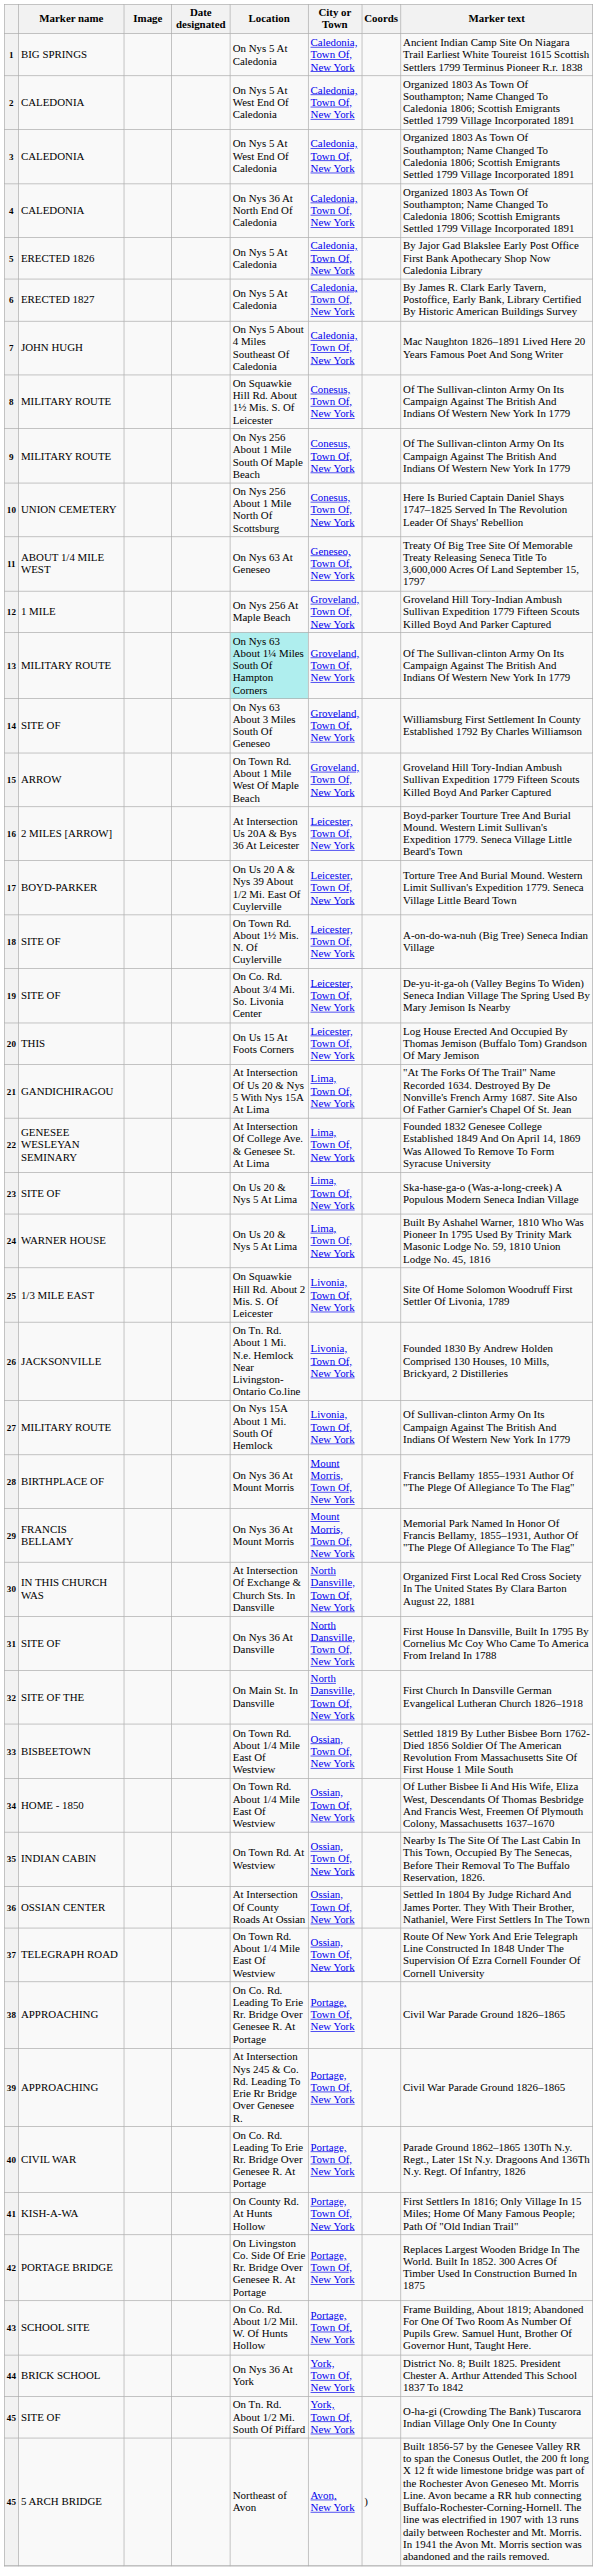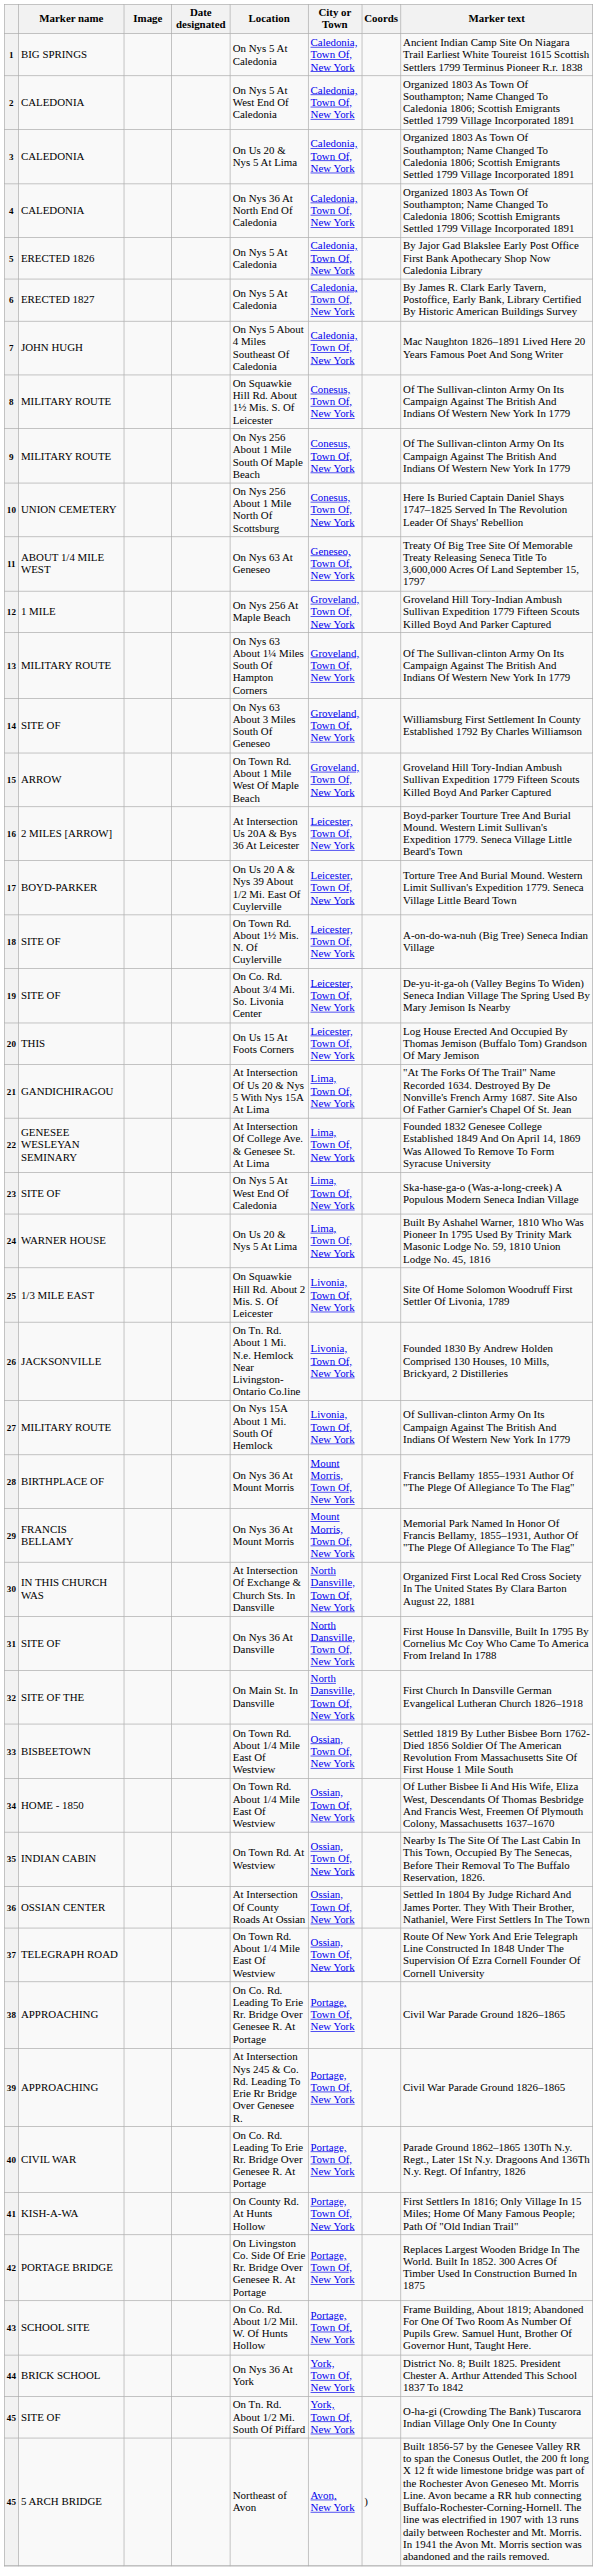 <table class="wikitable sortable" style="width:98%">
 <tr>
 <th></th>
 <th width = 18% ><strong>Marker name</strong></th>
 <th width = 8% class="unsortable" ><strong>Image</strong></th>
 <th width = 10% ><strong>Date designated</strong></th>
 <th><strong>Location</strong></th>
 <th width = 8% ><strong>City or Town</strong></th>
 <th><strong>Coords</strong></th>
 <th class="unsortable" ><strong>Marker text</strong></th>
 </tr>
 <tr ->
 <th><small>1</small></th>
 <td>BIG SPRINGS</td>
 <td></td>
 <td></td>
 <td>On Nys 5 At Caledonia</td>
 <td><a href='#'>Caledonia, Town Of, New York</a></td>
 <td></td>
 <td>Ancient Indian Camp Site On Niagara Trail Earliest White Toureist 1615 Scottish Settlers 1799 Terminus Pioneer R.r. 1838 </td>
 </tr>
 <tr ->
 <th><small>2</small></th>
 <td>CALEDONIA</td>
 <td></td>
 <td></td>
 <td>On Nys 5 At West End Of Caledonia</td>
 <td><a href='#'>Caledonia, Town Of, New York</a></td>
 <td></td>
 <td>Organized 1803 As Town Of Southampton; Name Changed To Caledonia 1806; Scottish Emigrants Settled 1799 Village Incorporated 1891</td>
 </tr>
 <tr ->
 <th><small>3</small></th>
 <td>CALEDONIA</td>
 <td></td>
 <td></td>
-<td>On Nys 5 At West End Of Caledonia</td>
+<td>On Us 20 & Nys 5 At Lima</td>
 <td><a href='#'>Caledonia, Town Of, New York</a></td>
 <td></td>
 <td>Organized 1803 As Town Of Southampton; Name Changed To Caledonia 1806; Scottish Emigrants Settled 1799 Village Incorporated 1891</td>
 </tr>
 <tr ->
 <th><small>4</small></th>
 <td>CALEDONIA</td>
 <td></td>
 <td></td>
 <td>On Nys 36 At North End Of Caledonia</td>
 <td><a href='#'>Caledonia, Town Of, New York</a></td>
 <td></td>
 <td>Organized 1803 As Town Of Southampton; Name Changed To Caledonia 1806; Scottish Emigrants Settled 1799 Village Incorporated 1891</td>
 </tr>
 <tr ->
 <th><small>5</small></th>
 <td>ERECTED 1826</td>
 <td></td>
 <td></td>
 <td>On Nys 5 At Caledonia</td>
 <td><a href='#'>Caledonia, Town Of, New York</a></td>
 <td></td>
 <td>By Jajor Gad Blakslee Early Post Office First Bank Apothecary Shop Now Caledonia Library</td>
 </tr>
 <tr ->
 <th><small>6</small></th>
 <td>ERECTED 1827</td>
 <td></td>
 <td></td>
 <td>On Nys 5 At Caledonia</td>
 <td><a href='#'>Caledonia, Town Of, New York</a></td>
 <td></td>
 <td>By James R. Clark Early Tavern, Postoffice, Early Bank, Library Certified By Historic American Buildings Survey</td>
 </tr>
 <tr ->
 <th><small>7</small></th>
 <td>JOHN HUGH</td>
 <td></td>
 <td></td>
 <td>On Nys 5 About 4 Miles Southeast Of Caledonia</td>
 <td><a href='#'>Caledonia, Town Of, New York</a></td>
 <td></td>
 <td>Mac Naughton 1826–1891 Lived Here 20 Years Famous Poet And Song Writer</td>
 </tr>
 <tr ->
 <th><small>8</small></th>
 <td>MILITARY ROUTE</td>
 <td></td>
 <td></td>
 <td>On Squawkie Hill Rd. About 1½ Mis. S. Of Leicester</td>
 <td><a href='#'>Conesus, Town Of, New York</a></td>
 <td></td>
 <td>Of The Sullivan-clinton Army On Its Campaign Against The British And Indians Of Western New York In 1779</td>
 </tr>
 <tr ->
 <th><small>9</small></th>
 <td>MILITARY ROUTE</td>
 <td></td>
 <td></td>
 <td>On Nys 256 About 1 Mile South Of Maple Beach</td>
 <td><a href='#'>Conesus, Town Of, New York</a></td>
 <td></td>
 <td>Of The Sullivan-clinton Army On Its Campaign Against The British And Indians Of Western New York In 1779</td>
 </tr>
 <tr ->
 <th><small>10</small></th>
 <td>UNION CEMETERY</td>
 <td></td>
 <td></td>
 <td>On Nys 256 About 1 Mile North Of Scottsburg</td>
 <td><a href='#'>Conesus, Town Of, New York</a></td>
 <td></td>
 <td>Here Is Buried Captain Daniel Shays 1747–1825 Served In The Revolution Leader Of Shays' Rebellion</td>
 </tr>
 <tr ->
 <th><small>11</small></th>
 <td>ABOUT 1/4 MILE WEST</td>
 <td></td>
 <td></td>
 <td>On Nys 63 At Geneseo</td>
 <td><a href='#'>Geneseo, Town Of, New York</a></td>
 <td></td>
 <td>Treaty Of Big Tree Site Of Memorable Treaty Releasing Seneca Title To 3,600,000 Acres Of Land September 15, 1797</td>
 </tr>
 <tr ->
 <th><small>12</small></th>
 <td>1 MILE</td>
 <td></td>
 <td></td>
 <td>On Nys 256 At Maple Beach</td>
 <td><a href='#'>Groveland, Town Of, New York</a></td>
 <td></td>
 <td>Groveland Hill Tory-Indian Ambush Sullivan Expedition 1779 Fifteen Scouts Killed Boyd And Parker Captured</td>
 </tr>
 <tr ->
 <th><small>13</small></th>
 <td>MILITARY ROUTE</td>
 <td></td>
 <td></td>
-<td style="background: paleturquoise;">On Nys 63 About 1¼ Miles South Of Hampton Corners</td>
+<td>On Nys 63 About 1¼ Miles South Of Hampton Corners</td>
 <td><a href='#'>Groveland, Town Of, New York</a></td>
 <td></td>
 <td>Of The Sullivan-clinton Army On Its Campaign Against The British And Indians Of Western New York In 1779</td>
 </tr>
 <tr ->
 <th><small>14</small></th>
 <td>SITE OF</td>
 <td></td>
 <td></td>
 <td>On Nys 63 About 3 Miles South Of Geneseo</td>
 <td><a href='#'>Groveland, Town Of, New York</a></td>
 <td></td>
 <td>Williamsburg First Settlement In County Established 1792 By Charles Williamson</td>
 </tr>
 <tr ->
 <th><small>15</small></th>
 <td>ARROW</td>
 <td></td>
 <td></td>
 <td>On Town Rd. About 1 Mile West Of Maple Beach</td>
 <td><a href='#'>Groveland, Town Of, New York</a></td>
 <td></td>
 <td>Groveland Hill Tory-Indian Ambush Sullivan Expedition 1779 Fifteen Scouts Killed Boyd And Parker Captured</td>
 </tr>
 <tr ->
 <th><small>16</small></th>
 <td>2 MILES [ARROW]</td>
 <td></td>
 <td></td>
 <td>At Intersection Us 20A & Bys 36 At Leicester</td>
 <td><a href='#'>Leicester, Town Of, New York</a></td>
 <td></td>
 <td>Boyd-parker Tourture Tree And Burial Mound. Western Limit Sullivan's Expedition 1779. Seneca Village Little Beard's Town</td>
 </tr>
 <tr ->
 <th><small>17</small></th>
 <td>BOYD-PARKER</td>
 <td></td>
 <td></td>
 <td>On Us 20 A & Nys 39 About 1/2 Mi. East Of Cuylerville</td>
 <td><a href='#'>Leicester, Town Of, New York</a></td>
 <td></td>
 <td>Torture Tree And Burial Mound. Western Limit Sullivan's Expedition 1779. Seneca Village Little Beard Town</td>
 </tr>
 <tr ->
 <th><small>18</small></th>
 <td>SITE OF</td>
 <td></td>
 <td></td>
 <td>On Town Rd. About 1½ Mis. N. Of Cuylerville</td>
 <td><a href='#'>Leicester, Town Of, New York</a></td>
 <td></td>
 <td>A-on-do-wa-nuh (Big Tree) Seneca Indian Village</td>
 </tr>
 <tr ->
 <th><small>19</small></th>
 <td>SITE OF</td>
 <td></td>
 <td></td>
 <td>On Co. Rd. About 3/4 Mi. So. Livonia Center</td>
 <td><a href='#'>Leicester, Town Of, New York</a></td>
 <td></td>
 <td>De-yu-it-ga-oh (Valley Begins To Widen) Seneca Indian Village The Spring Used By Mary Jemison Is Nearby</td>
 </tr>
 <tr ->
 <th><small>20</small></th>
 <td>THIS</td>
 <td></td>
 <td></td>
 <td>On Us 15 At Foots Corners</td>
 <td><a href='#'>Leicester, Town Of, New York</a></td>
 <td></td>
 <td>Log House Erected And Occupied By Thomas Jemison (Buffalo Tom) Grandson Of Mary Jemison</td>
 </tr>
 <tr ->
 <th><small>21</small></th>
 <td>GANDICHIRAGOU</td>
 <td></td>
 <td></td>
 <td>At Intersection Of Us 20 & Nys 5 With Nys 15A At Lima</td>
 <td><a href='#'>Lima, Town Of, New York</a></td>
 <td></td>
 <td>"At The Forks Of The Trail" Name Recorded 1634. Destroyed By De Nonville's French Army 1687. Site Also Of Father Garnier's Chapel Of St. Jean</td>
 </tr>
 <tr ->
 <th><small>22</small></th>
 <td>GENESEE WESLEYAN SEMINARY</td>
 <td></td>
 <td></td>
 <td>At Intersection Of College Ave. & Genesee St. At Lima</td>
 <td><a href='#'>Lima, Town Of, New York</a></td>
 <td></td>
 <td>Founded 1832 Genesee College Established 1849 And On April 14, 1869 Was Allowed To Remove To Form Syracuse University</td>
 </tr>
 <tr ->
 <th><small>23</small></th>
 <td>SITE OF</td>
 <td></td>
 <td></td>
-<td>On Us 20 & Nys 5 At Lima</td>
+<td>On Nys 5 At West End Of Caledonia</td>
 <td><a href='#'>Lima, Town Of, New York</a></td>
 <td></td>
 <td>Ska-hase-ga-o (Was-a-long-creek) A Populous Modern Seneca Indian Village</td>
 </tr>
 <tr ->
 <th><small>24</small></th>
 <td>WARNER HOUSE</td>
 <td></td>
 <td></td>
 <td>On Us 20 & Nys 5 At Lima</td>
 <td><a href='#'>Lima, Town Of, New York</a></td>
 <td></td>
 <td>Built By Ashahel Warner, 1810 Who Was Pioneer In 1795 Used By Trinity Mark Masonic Lodge No. 59, 1810 Union Lodge No. 45, 1816</td>
 </tr>
 <tr ->
 <th><small>25</small></th>
 <td>1/3 MILE EAST</td>
 <td></td>
 <td></td>
 <td>On Squawkie Hill Rd. About 2 Mis. S. Of Leicester</td>
 <td><a href='#'>Livonia, Town Of, New York</a></td>
 <td></td>
 <td>Site Of Home Solomon Woodruff First Settler Of Livonia, 1789</td>
 </tr>
 <tr ->
 <th><small>26</small></th>
 <td>JACKSONVILLE</td>
 <td></td>
 <td></td>
 <td>On Tn. Rd. About 1 Mi. N.e. Hemlock Near Livingston-Ontario Co.line</td>
 <td><a href='#'>Livonia, Town Of, New York</a></td>
 <td></td>
 <td>Founded 1830 By Andrew Holden Comprised 130 Houses, 10 Mills, Brickyard, 2 Distilleries</td>
 </tr>
 <tr ->
 <th><small>27</small></th>
 <td>MILITARY ROUTE</td>
 <td></td>
 <td></td>
 <td>On Nys 15A About 1 Mi. South Of Hemlock</td>
 <td><a href='#'>Livonia, Town Of, New York</a></td>
 <td></td>
 <td>Of Sullivan-clinton Army On Its Campaign Against The British And Indians Of Western New York In 1779</td>
 </tr>
 <tr ->
 <th><small>28</small></th>
 <td>BIRTHPLACE OF</td>
 <td></td>
 <td></td>
 <td>On Nys 36 At Mount Morris</td>
 <td><a href='#'>Mount Morris, Town Of, New York</a></td>
 <td></td>
 <td>Francis Bellamy 1855–1931 Author Of "The Plege Of Allegiance To The Flag"</td>
 </tr>
 <tr ->
 <th><small>29</small></th>
 <td>FRANCIS BELLAMY</td>
 <td></td>
 <td></td>
 <td>On Nys 36 At Mount Morris</td>
 <td><a href='#'>Mount Morris, Town Of, New York</a></td>
 <td></td>
 <td>Memorial Park Named In Honor Of Francis Bellamy, 1855–1931, Author Of "The Plege Of Allegiance To The Flag"</td>
 </tr>
 <tr ->
 <th><small>30</small></th>
 <td>IN THIS CHURCH WAS</td>
 <td></td>
 <td></td>
 <td>At Intersection Of Exchange & Church Sts. In Dansville</td>
 <td><a href='#'>North Dansville, Town Of, New York</a></td>
 <td></td>
 <td>Organized First Local Red Cross Society In The United States By Clara Barton August 22, 1881</td>
 </tr>
 <tr ->
 <th><small>31</small></th>
 <td>SITE OF</td>
 <td></td>
 <td></td>
 <td>On Nys 36 At Dansville</td>
 <td><a href='#'>North Dansville, Town Of, New York</a></td>
 <td></td>
 <td>First House In Dansville, Built In 1795 By Cornelius Mc Coy Who Came To America From Ireland In 1788</td>
 </tr>
 <tr ->
 <th><small>32</small></th>
 <td>SITE OF THE</td>
 <td></td>
 <td></td>
 <td>On Main St. In Dansville</td>
 <td><a href='#'>North Dansville, Town Of, New York</a></td>
 <td></td>
 <td>First Church In Dansville German Evangelical Lutheran Church 1826–1918</td>
 </tr>
 <tr ->
 <th><small>33</small></th>
 <td>BISBEETOWN</td>
 <td></td>
 <td></td>
 <td>On Town Rd. About 1/4 Mile East Of Westview</td>
 <td><a href='#'>Ossian, Town Of, New York</a></td>
 <td></td>
 <td>Settled 1819 By Luther Bisbee Born 1762-Died 1856 Soldier Of The American Revolution From Massachusetts Site Of First House 1 Mile South</td>
 </tr>
 <tr ->
 <th><small>34</small></th>
 <td>HOME - 1850</td>
 <td></td>
 <td></td>
 <td>On Town Rd. About 1/4 Mile East Of Westview</td>
 <td><a href='#'>Ossian, Town Of, New York</a></td>
 <td></td>
 <td>Of Luther Bisbee Ii And His Wife, Eliza West, Descendants Of Thomas Besbridge And Francis West, Freemen Of Plymouth Colony, Massachusetts 1637–1670</td>
 </tr>
 <tr ->
 <th><small>35</small></th>
 <td>INDIAN CABIN</td>
 <td></td>
 <td></td>
 <td>On Town Rd. At Westview</td>
 <td><a href='#'>Ossian, Town Of, New York</a></td>
 <td></td>
 <td>Nearby Is The Site Of The Last Cabin In This Town, Occupied By The Senecas, Before Their Removal To The Buffalo Reservation, 1826.</td>
 </tr>
 <tr ->
 <th><small>36</small></th>
 <td>OSSIAN CENTER</td>
 <td></td>
 <td></td>
 <td>At Intersection Of County Roads At Ossian</td>
 <td><a href='#'>Ossian, Town Of, New York</a></td>
 <td></td>
 <td>Settled In 1804 By Judge Richard And James Porter. They With Their Brother, Nathaniel, Were First Settlers In The Town</td>
 </tr>
 <tr ->
 <th><small>37</small></th>
 <td>TELEGRAPH ROAD</td>
 <td></td>
 <td></td>
 <td>On Town Rd. About 1/4 Mile East Of Westview</td>
 <td><a href='#'>Ossian, Town Of, New York</a></td>
 <td></td>
 <td>Route Of New York And Erie Telegraph Line Constructed In 1848 Under The Supervision Of Ezra Cornell Founder Of Cornell University</td>
 </tr>
 <tr ->
 <th><small>38</small></th>
 <td>APPROACHING</td>
 <td></td>
 <td></td>
 <td>On Co. Rd. Leading To Erie Rr. Bridge Over Genesee R. At Portage</td>
 <td><a href='#'>Portage, Town Of, New York</a></td>
 <td></td>
 <td>Civil War Parade Ground 1826–1865</td>
 </tr>
 <tr ->
 <th><small>39</small></th>
 <td>APPROACHING</td>
 <td></td>
 <td></td>
 <td>At Intersection Nys 245 & Co. Rd. Leading To Erie Rr Bridge Over Genesee R.</td>
 <td><a href='#'>Portage, Town Of, New York</a></td>
 <td></td>
 <td>Civil War Parade Ground 1826–1865</td>
 </tr>
 <tr ->
 <th><small>40</small></th>
 <td>CIVIL WAR</td>
 <td></td>
 <td></td>
 <td>On Co. Rd. Leading To Erie Rr. Bridge Over Genesee R. At Portage</td>
 <td><a href='#'>Portage, Town Of, New York</a></td>
 <td></td>
 <td>Parade Ground 1862–1865 130Th N.y. Regt., Later 1St N.y. Dragoons And 136Th N.y. Regt. Of Infantry, 1826</td>
 </tr>
 <tr ->
 <th><small>41</small></th>
 <td>KISH-A-WA</td>
 <td></td>
 <td></td>
 <td>On County Rd. At Hunts Hollow</td>
 <td><a href='#'>Portage, Town Of, New York</a></td>
 <td></td>
 <td>First Settlers In 1816; Only Village In 15 Miles; Home Of Many Famous People; Path Of "Old Indian Trail"</td>
 </tr>
 <tr ->
 <th><small>42</small></th>
 <td>PORTAGE BRIDGE</td>
 <td></td>
 <td></td>
 <td>On Livingston Co. Side Of Erie Rr. Bridge Over Genesee R. At Portage</td>
 <td><a href='#'>Portage, Town Of, New York</a></td>
 <td></td>
 <td>Replaces Largest Wooden Bridge In The World. Built In 1852. 300 Acres Of Timber Used In Construction Burned In 1875</td>
 </tr>
 <tr ->
 <th><small>43</small></th>
 <td>SCHOOL SITE</td>
 <td></td>
 <td></td>
 <td>On Co. Rd. About 1/2 Mil. W. Of Hunts Hollow</td>
 <td><a href='#'>Portage, Town Of, New York</a></td>
 <td></td>
 <td>Frame Building, About 1819; Abandoned For One Of Two Room As Number Of Pupils Grew. Samuel Hunt, Brother Of Governor Hunt, Taught Here.</td>
 </tr>
 <tr ->
 <th><small>44</small></th>
 <td>BRICK SCHOOL</td>
 <td></td>
 <td></td>
 <td>On Nys 36 At York</td>
 <td><a href='#'>York, Town Of, New York</a></td>
 <td></td>
 <td>District No. 8; Built 1825. President Chester A. Arthur Attended This School 1837 To 1842</td>
 </tr>
 <tr ->
 <th><small>45</small></th>
 <td>SITE OF</td>
 <td></td>
 <td></td>
 <td>On Tn. Rd. About 1/2 Mi. South Of Piffard</td>
 <td><a href='#'>York, Town Of, New York</a></td>
 <td></td>
 <td>O-ha-gi (Crowding The Bank) Tuscarora Indian Village Only One In County</td>
 </tr>
 <tr ->
 <th><small>45</small></th>
 <td>5 ARCH BRIDGE</td>
 <td></td>
 <td></td>
 <td>Northeast of Avon</td>
 <td><a href='#'>Avon, New York</a></td>
 <td>)</td>
 <td>Built 1856-57 by the Genesee Valley RR to span the Conesus Outlet, the 200 ft long X 12 ft wide limestone bridge was part of the Rochester Avon Geneseo Mt. Morris Line. Avon became a RR hub connecting Buffalo-Rochester-Corning-Hornell. The line was electrified in 1907 with 13 runs daily between Rochester and Mt. Morris. In 1941 the Avon Mt. Morris section was abandoned and the rails removed.</td>
 </tr>
 <tr ->
 </tr>
 </table>
